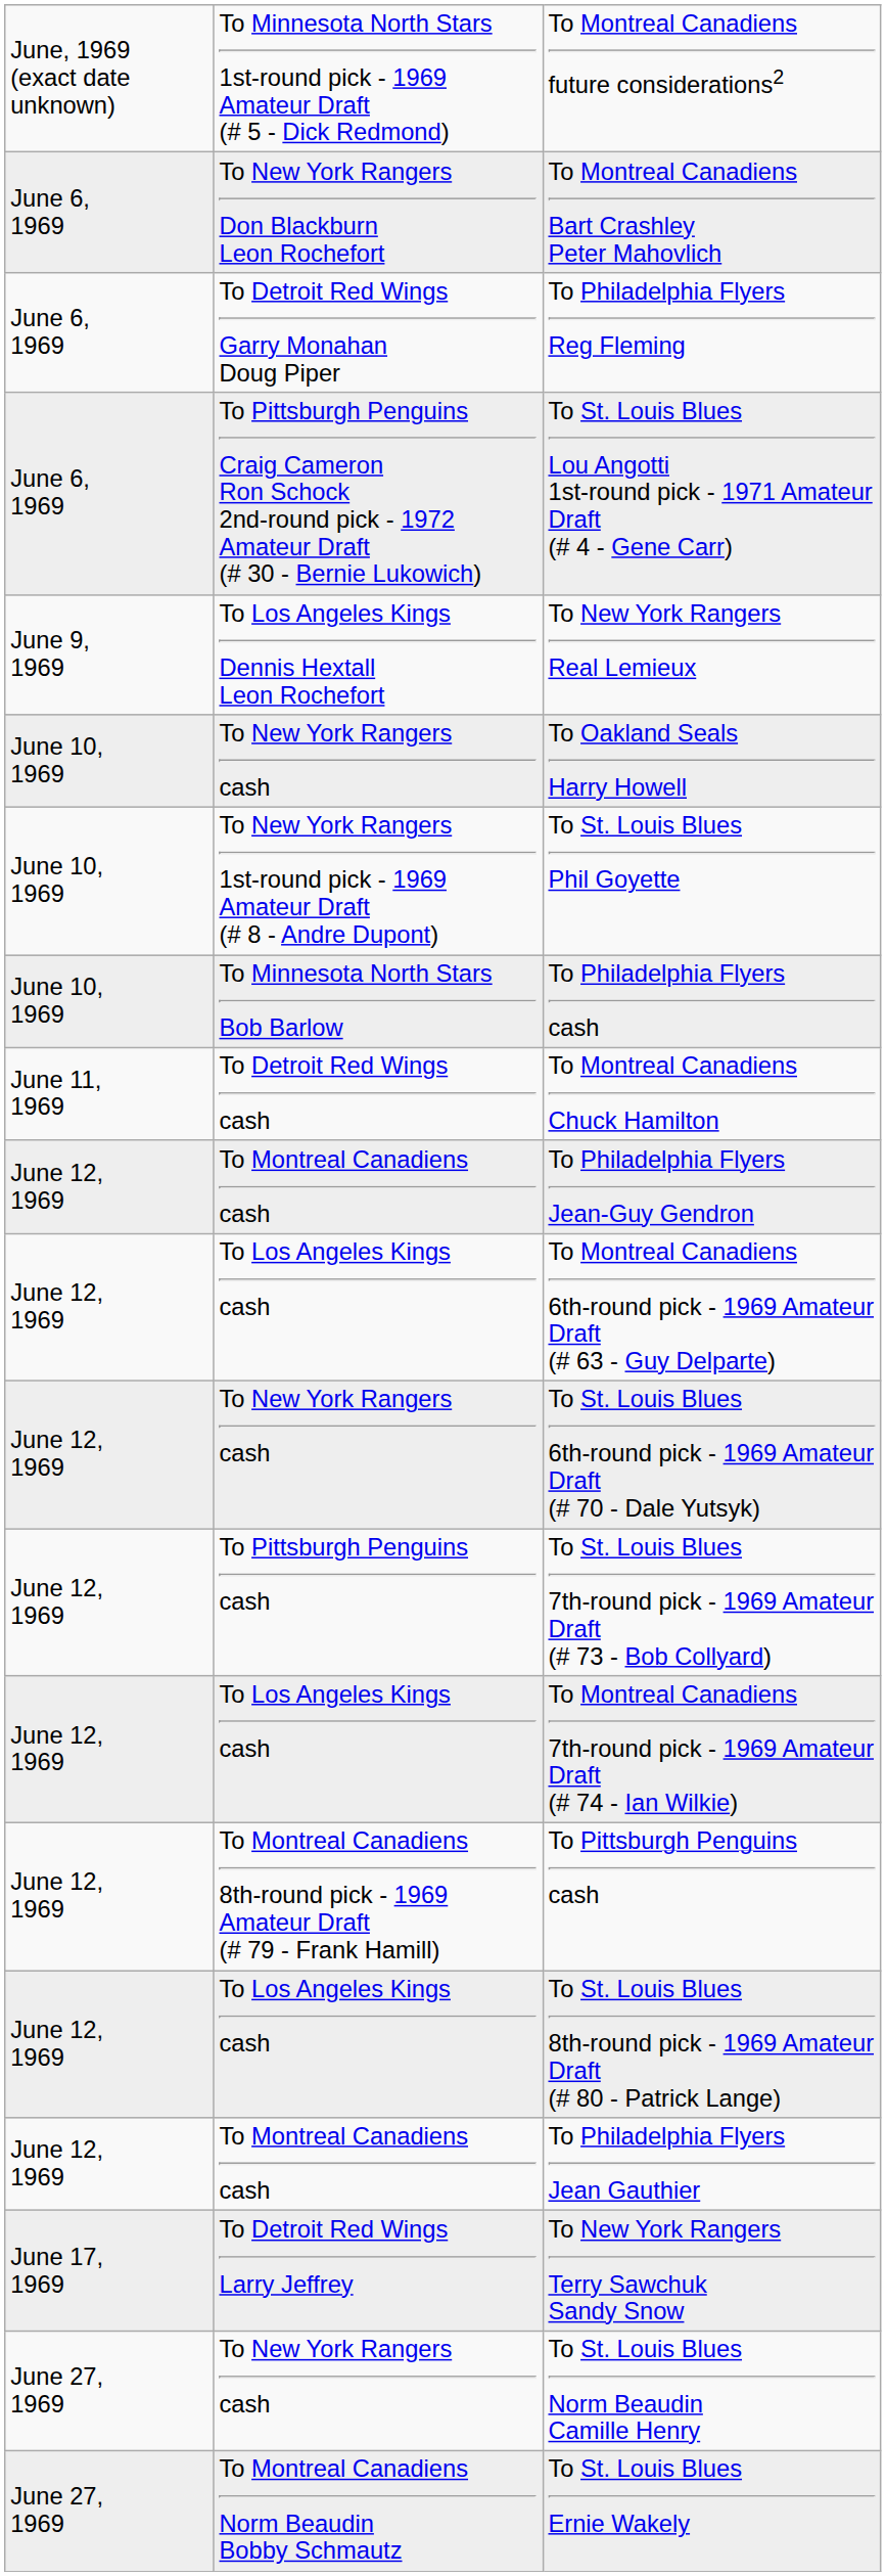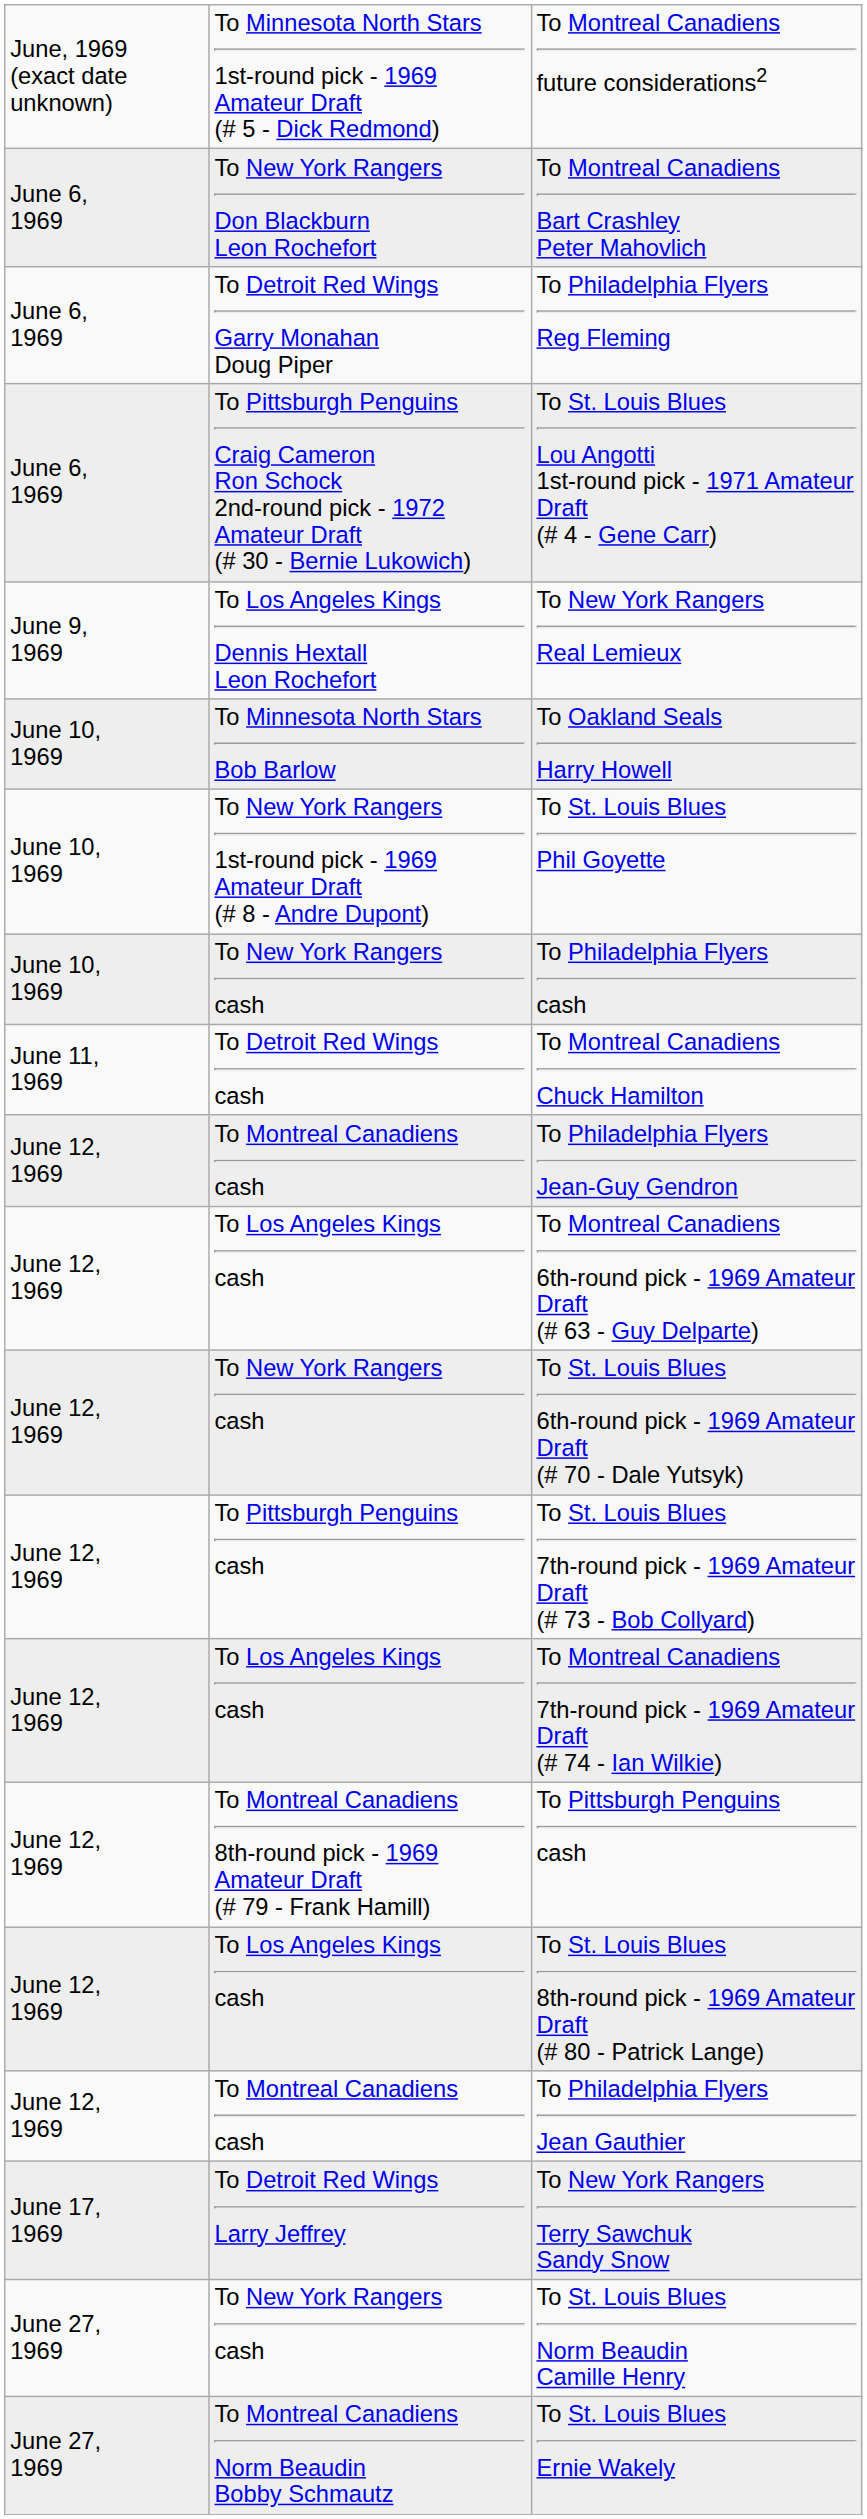 <table class="wikitable" style="border:1px solid #999; width:580px;">
 <tr>
 <td>June, 1969<br>(exact date unknown)</td>
 <td valign="top">To <a href='#'>Minnesota North Stars</a><hr>1st-round pick - <a href='#'>1969 Amateur Draft</a><br>(# 5 - <a href='#'>Dick Redmond</a>)</td>
 <td valign="top">To <a href='#'>Montreal Canadiens</a><hr><span>future considerations<sup>2</sup></span></td>
 </tr>
 <tr bgcolor="eeeeee">
 <td>June 6,<br>1969</td>
 <td valign="top">To <a href='#'>New York Rangers</a><hr><a href='#'>Don Blackburn</a><br><a href='#'>Leon Rochefort</a></td>
 <td valign="top">To <a href='#'>Montreal Canadiens</a><hr><a href='#'>Bart Crashley</a><br><a href='#'>Peter Mahovlich</a></td>
 </tr>
 <tr>
 <td>June 6,<br>1969</td>
 <td valign="top">To <a href='#'>Detroit Red Wings</a><hr><a href='#'>Garry Monahan</a><br>Doug Piper</td>
 <td valign="top">To <a href='#'>Philadelphia Flyers</a><hr><a href='#'>Reg Fleming</a></td>
 </tr>
 <tr bgcolor="eeeeee">
 <td>June 6,<br>1969</td>
 <td valign="top">To <a href='#'>Pittsburgh Penguins</a><hr><a href='#'>Craig Cameron</a><br><a href='#'>Ron Schock</a><br>2nd-round pick - <a href='#'>1972 Amateur Draft</a><br>(# 30 - <a href='#'>Bernie Lukowich</a>)</td>
 <td valign="top">To <a href='#'>St. Louis Blues</a><hr><a href='#'>Lou Angotti</a><br>1st-round pick - <a href='#'>1971 Amateur Draft</a><br>(# 4 - <a href='#'>Gene Carr</a>)</td>
 </tr>
 <tr>
 <td>June 9,<br>1969</td>
 <td valign="top">To <a href='#'>Los Angeles Kings</a><hr><a href='#'>Dennis Hextall</a><br><a href='#'>Leon Rochefort</a></td>
 <td valign="top">To <a href='#'>New York Rangers</a><hr><a href='#'>Real Lemieux</a></td>
 </tr>
 <tr bgcolor="eeeeee">
 <td>June 10,<br>1969</td>
-<td valign="top">To <a href='#'>New York Rangers</a><hr>cash</td>
+<td valign="top">To <a href='#'>Minnesota North Stars</a><hr><a href='#'>Bob Barlow</a></td>
 <td valign="top">To <a href='#'>Oakland Seals</a><hr><a href='#'>Harry Howell</a></td>
 </tr>
 <tr>
 <td>June 10,<br>1969</td>
 <td valign="top">To <a href='#'>New York Rangers</a><hr>1st-round pick - <a href='#'>1969 Amateur Draft</a><br>(# 8 - <a href='#'>Andre Dupont</a>)</td>
 <td valign="top">To <a href='#'>St. Louis Blues</a><hr><a href='#'>Phil Goyette</a></td>
 </tr>
 <tr bgcolor="eeeeee">
 <td>June 10,<br>1969</td>
-<td valign="top">To <a href='#'>Minnesota North Stars</a><hr><a href='#'>Bob Barlow</a></td>
+<td valign="top">To <a href='#'>New York Rangers</a><hr>cash</td>
 <td valign="top">To <a href='#'>Philadelphia Flyers</a><hr>cash</td>
 </tr>
 <tr>
 <td>June 11,<br>1969</td>
 <td valign="top">To <a href='#'>Detroit Red Wings</a><hr>cash</td>
 <td valign="top">To <a href='#'>Montreal Canadiens</a><hr><a href='#'>Chuck Hamilton</a></td>
 </tr>
 <tr bgcolor="eeeeee">
 <td>June 12,<br>1969</td>
 <td valign="top">To <a href='#'>Montreal Canadiens</a><hr>cash</td>
 <td valign="top">To <a href='#'>Philadelphia Flyers</a><hr><a href='#'>Jean-Guy Gendron</a></td>
 </tr>
 <tr>
 <td>June 12,<br>1969</td>
 <td valign="top">To <a href='#'>Los Angeles Kings</a><hr>cash</td>
 <td valign="top">To <a href='#'>Montreal Canadiens</a><hr>6th-round pick - <a href='#'>1969 Amateur Draft</a><br>(# 63 - <a href='#'>Guy Delparte</a>)</td>
 </tr>
 <tr bgcolor="eeeeee">
 <td>June 12,<br>1969</td>
 <td valign="top">To <a href='#'>New York Rangers</a><hr>cash</td>
 <td valign="top">To <a href='#'>St. Louis Blues</a><hr>6th-round pick - <a href='#'>1969 Amateur Draft</a><br>(# 70 - Dale Yutsyk)</td>
 </tr>
 <tr>
 <td>June 12,<br>1969</td>
 <td valign="top">To <a href='#'>Pittsburgh Penguins</a><hr>cash</td>
 <td valign="top">To <a href='#'>St. Louis Blues</a><hr>7th-round pick - <a href='#'>1969 Amateur Draft</a><br>(# 73 - <a href='#'>Bob Collyard</a>)</td>
 </tr>
 <tr bgcolor="eeeeee">
 <td>June 12,<br>1969</td>
 <td valign="top">To <a href='#'>Los Angeles Kings</a><hr>cash</td>
 <td valign="top">To <a href='#'>Montreal Canadiens</a><hr>7th-round pick - <a href='#'>1969 Amateur Draft</a><br>(# 74 - <a href='#'>Ian Wilkie</a>)</td>
 </tr>
 <tr>
 <td>June 12,<br>1969</td>
 <td valign="top">To <a href='#'>Montreal Canadiens</a><hr>8th-round pick - <a href='#'>1969 Amateur Draft</a><br>(# 79 - Frank Hamill)</td>
 <td valign="top">To <a href='#'>Pittsburgh Penguins</a><hr>cash</td>
 </tr>
 <tr bgcolor="eeeeee">
 <td>June 12,<br>1969</td>
 <td valign="top">To <a href='#'>Los Angeles Kings</a><hr>cash</td>
 <td valign="top">To <a href='#'>St. Louis Blues</a><hr>8th-round pick - <a href='#'>1969 Amateur Draft</a><br>(# 80 - Patrick Lange)</td>
 </tr>
 <tr>
 <td>June 12,<br>1969</td>
 <td valign="top">To <a href='#'>Montreal Canadiens</a><hr>cash</td>
 <td valign="top">To <a href='#'>Philadelphia Flyers</a><hr><a href='#'>Jean Gauthier</a></td>
 </tr>
 <tr bgcolor="eeeeee">
 <td>June 17,<br>1969</td>
 <td valign="top">To <a href='#'>Detroit Red Wings</a><hr><a href='#'>Larry Jeffrey</a></td>
 <td valign="top">To <a href='#'>New York Rangers</a><hr><a href='#'>Terry Sawchuk</a><br><a href='#'>Sandy Snow</a></td>
 </tr>
 <tr>
 <td>June 27,<br>1969</td>
 <td valign="top">To <a href='#'>New York Rangers</a><hr>cash</td>
 <td valign="top">To <a href='#'>St. Louis Blues</a><hr><a href='#'>Norm Beaudin</a><br><a href='#'>Camille Henry</a></td>
 </tr>
 <tr bgcolor="eeeeee">
 <td>June 27,<br>1969</td>
 <td valign="top">To <a href='#'>Montreal Canadiens</a><hr><a href='#'>Norm Beaudin</a><br><a href='#'>Bobby Schmautz</a></td>
 <td valign="top">To <a href='#'>St. Louis Blues</a><hr><a href='#'>Ernie Wakely</a></td>
 </tr>
 </table>
